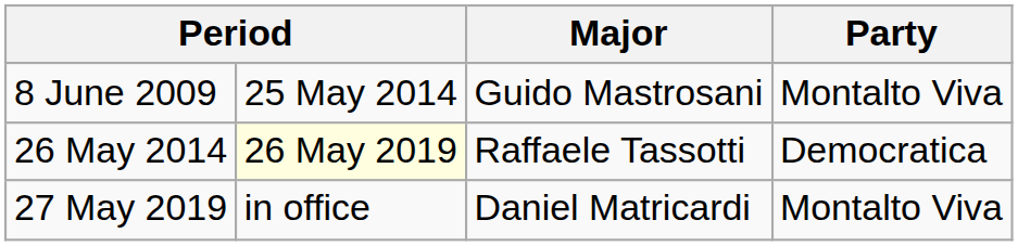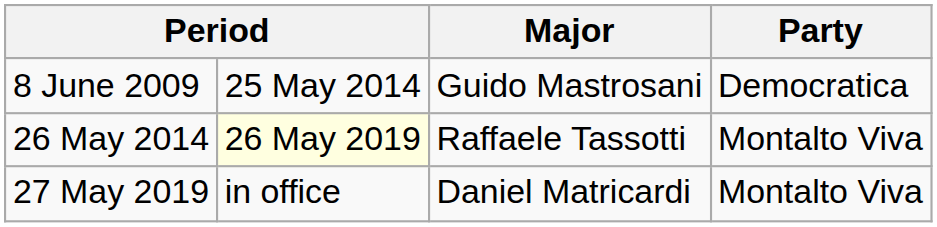 <table class="wikitable">
 <tr>
 <th colspan="2">Period</th>
 <th>Major</th>
 <th>Party</th>
 </tr>
 <tr>
 <td>8 June 2009</td>
 <td>25 May 2014</td>
 <td>Guido Mastrosani</td>
-<td>Montalto Viva</td>
+<td>Democratica</td>
 </tr>
 <tr>
 <td>26 May 2014</td>
 <td style="background: lightyellow;">26 May 2019</td>
 <td>Raffaele Tassotti</td>
-<td>Democratica</td>
+<td>Montalto Viva</td>
 </tr>
 <tr>
 <td>27 May 2019</td>
 <td>in office</td>
 <td>Daniel Matricardi</td>
 <td>Montalto Viva</td>
 </tr>
 </table>
